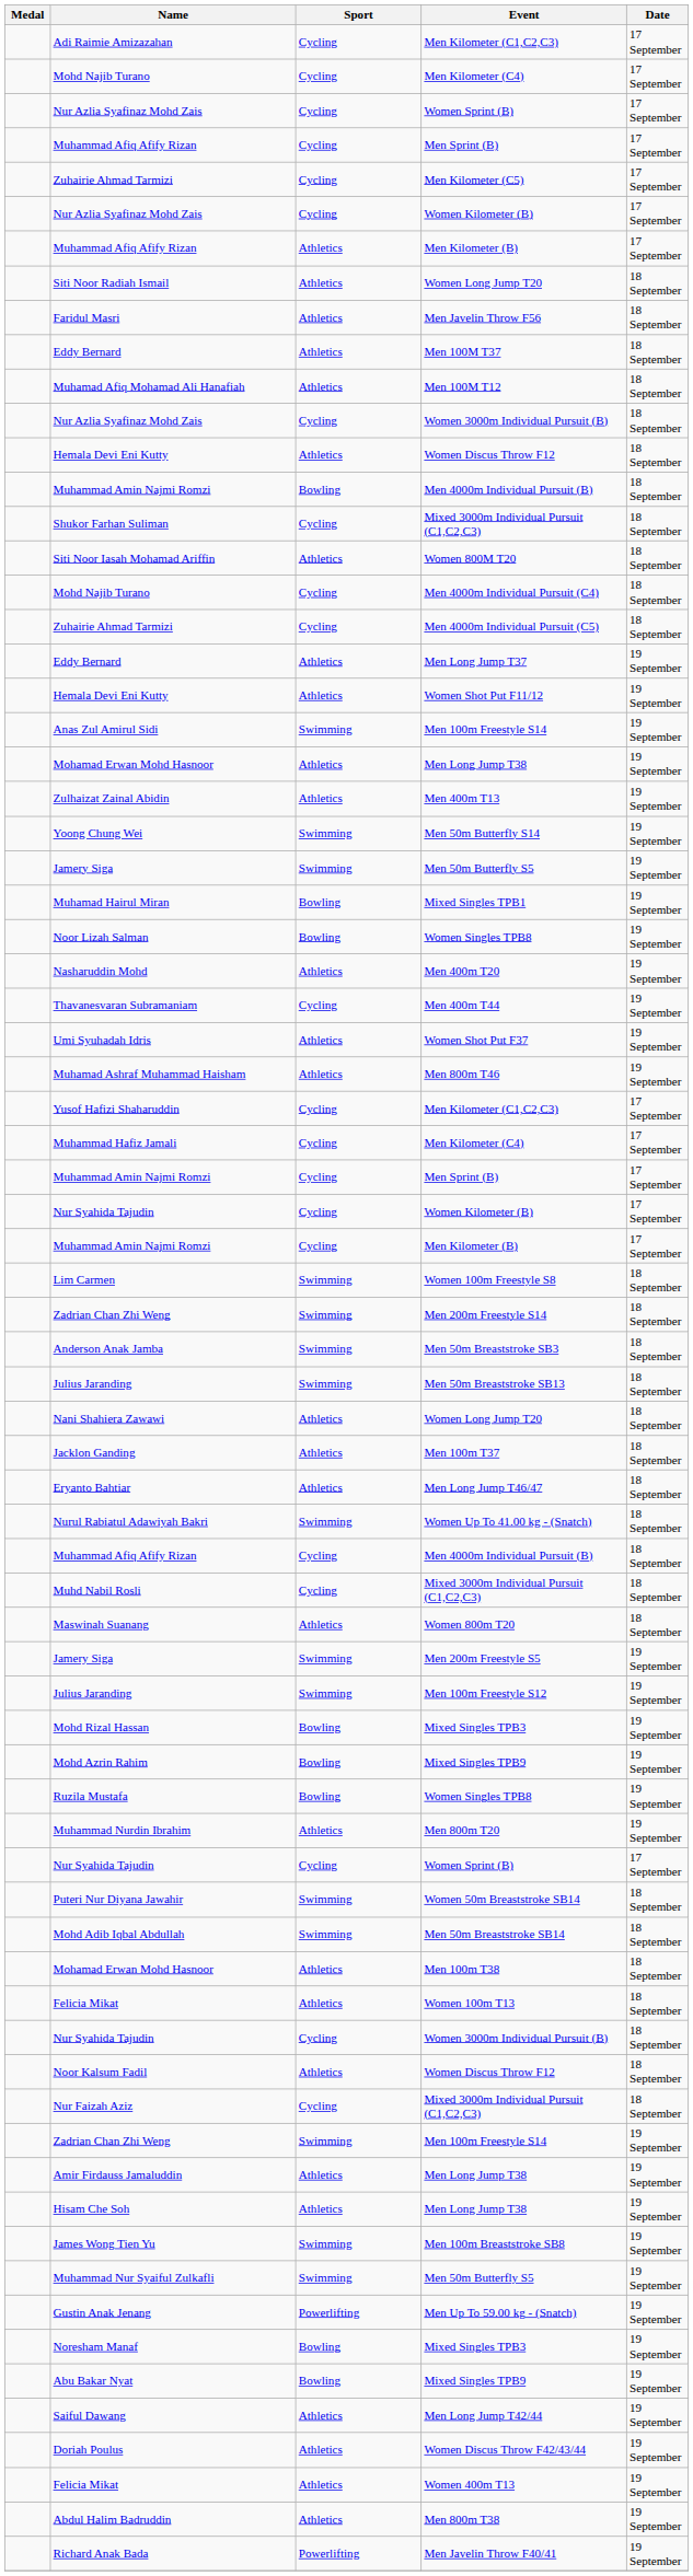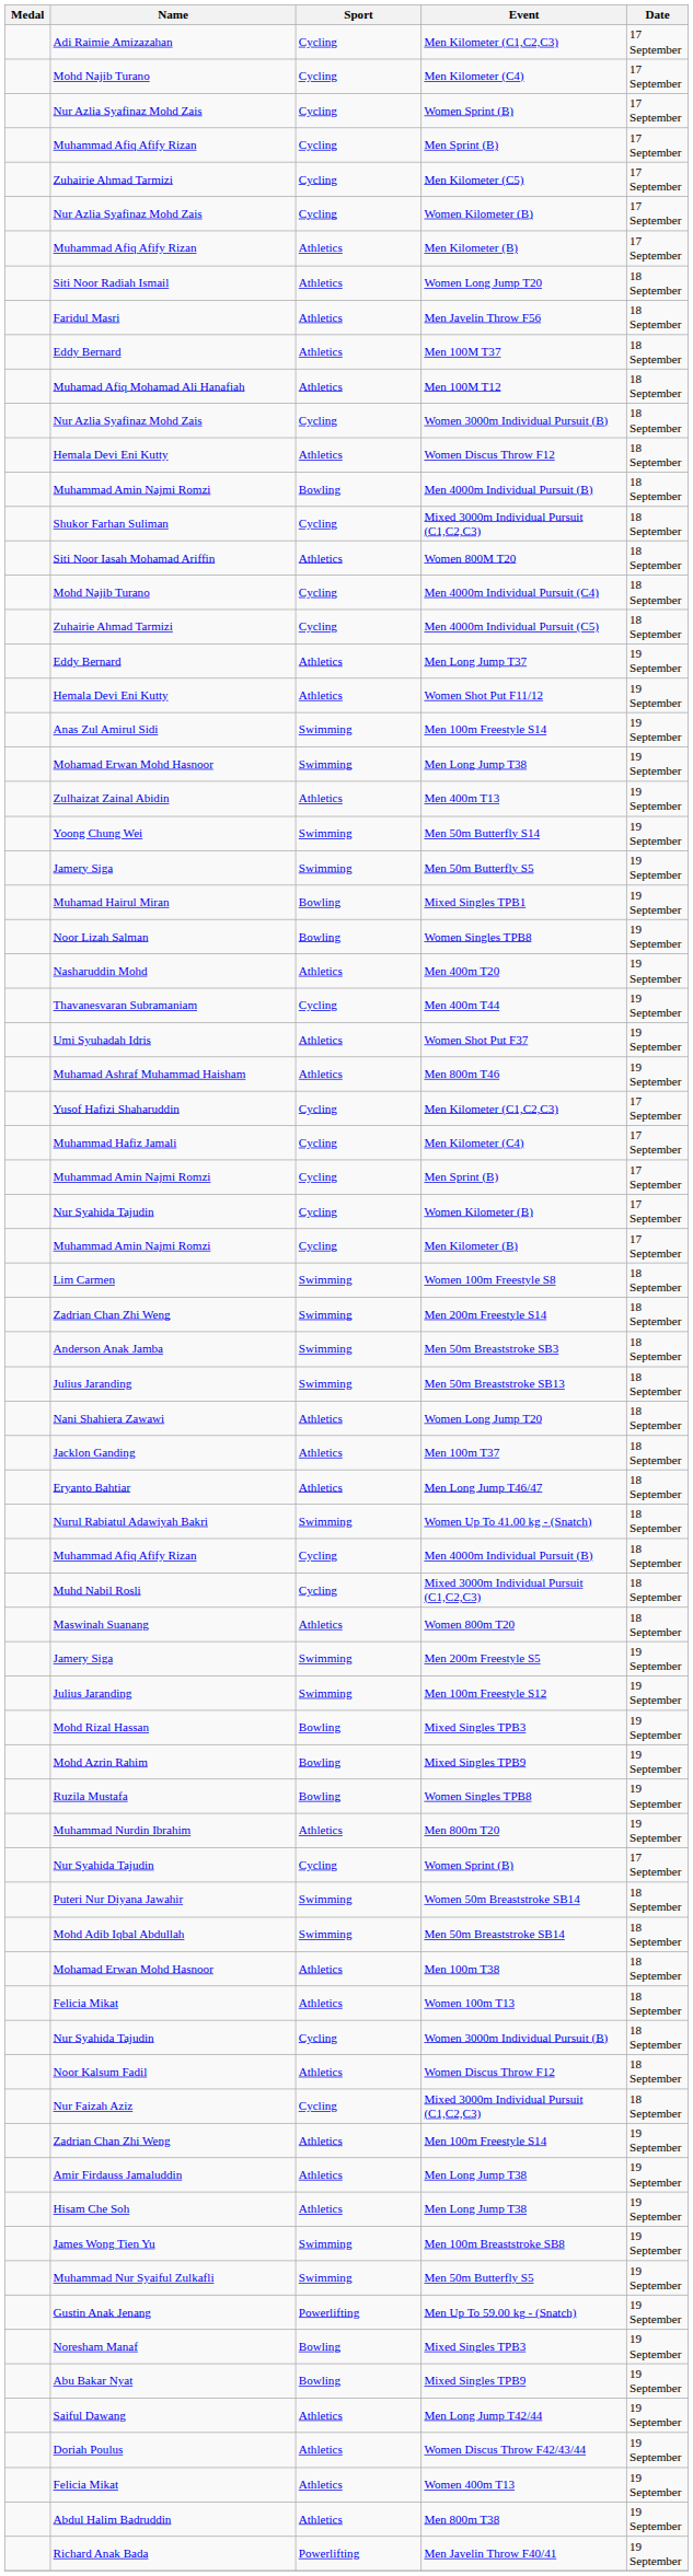 <table class="wikitable sortable" style="font-size:95%">
 <tr>
 <th width="50">Medal</th>
 <th width="300">Name</th>
 <th width="150">Sport</th>
 <th width="250">Event</th>
 <th width="70">Date</th>
 </tr>
 <tr>
 <td></td>
 <td><a href='#'>Adi Raimie Amizazahan</a></td>
 <td><a href='#'>Cycling</a></td>
 <td><a href='#'>Men Kilometer (C1,C2,C3)</a></td>
 <td>17 September</td>
 </tr>
 <tr>
 <td></td>
 <td><a href='#'>Mohd Najib Turano</a></td>
 <td><a href='#'>Cycling</a></td>
 <td><a href='#'>Men Kilometer (C4)</a></td>
 <td>17 September</td>
 </tr>
 <tr>
 <td></td>
 <td><a href='#'>Nur Azlia Syafinaz Mohd Zais</a></td>
 <td><a href='#'>Cycling</a></td>
 <td><a href='#'>Women Sprint (B)</a></td>
 <td>17 September</td>
 </tr>
 <tr>
 <td></td>
 <td><a href='#'>Muhammad Afiq Afify Rizan</a></td>
 <td><a href='#'>Cycling</a></td>
 <td><a href='#'>Men Sprint (B)</a></td>
 <td>17 September</td>
 </tr>
 <tr>
 <td></td>
 <td><a href='#'>Zuhairie Ahmad Tarmizi</a></td>
 <td><a href='#'>Cycling</a></td>
 <td><a href='#'>Men Kilometer (C5)</a></td>
 <td>17 September</td>
 </tr>
 <tr>
 <td></td>
 <td><a href='#'>Nur Azlia Syafinaz Mohd Zais</a></td>
 <td><a href='#'>Cycling</a></td>
 <td><a href='#'>Women Kilometer (B)</a></td>
 <td>17 September</td>
 </tr>
 <tr>
 <td></td>
 <td><a href='#'>Muhammad Afiq Afify Rizan</a></td>
 <td><a href='#'>Athletics</a></td>
 <td><a href='#'>Men Kilometer (B)</a></td>
 <td>17 September</td>
 </tr>
 <tr>
 <td></td>
 <td><a href='#'>Siti Noor Radiah Ismail</a></td>
 <td><a href='#'>Athletics</a></td>
 <td><a href='#'>Women Long Jump T20</a></td>
 <td>18 September</td>
 </tr>
 <tr>
 <td></td>
 <td><a href='#'>Faridul Masri</a></td>
 <td><a href='#'>Athletics</a></td>
 <td><a href='#'>Men Javelin Throw F56</a></td>
 <td>18 September</td>
 </tr>
 <tr>
 <td></td>
 <td><a href='#'>Eddy Bernard</a></td>
 <td><a href='#'>Athletics</a></td>
 <td><a href='#'>Men 100M T37</a></td>
 <td>18 September</td>
 </tr>
 <tr>
 <td></td>
 <td><a href='#'>Muhamad Afiq Mohamad Ali Hanafiah</a></td>
 <td><a href='#'>Athletics</a></td>
 <td><a href='#'>Men 100M T12</a></td>
 <td>18 September</td>
 </tr>
 <tr>
 <td></td>
 <td><a href='#'>Nur Azlia Syafinaz Mohd Zais</a></td>
 <td><a href='#'>Cycling</a></td>
 <td><a href='#'>Women 3000m Individual Pursuit (B)</a></td>
 <td>18 September</td>
 </tr>
 <tr>
 <td></td>
 <td><a href='#'>Hemala Devi Eni Kutty</a></td>
 <td><a href='#'>Athletics</a></td>
 <td><a href='#'>Women Discus Throw F12</a></td>
 <td>18 September</td>
 </tr>
 <tr>
 <td></td>
 <td><a href='#'>Muhammad Amin Najmi Romzi</a></td>
 <td><a href='#'>Bowling</a></td>
 <td><a href='#'>Men 4000m Individual Pursuit (B)</a></td>
 <td>18 September</td>
 </tr>
 <tr>
 <td></td>
 <td><a href='#'>Shukor Farhan Suliman</a></td>
 <td><a href='#'>Cycling</a></td>
 <td><a href='#'>Mixed 3000m Individual Pursuit (C1,C2,C3)</a></td>
 <td>18 September</td>
 </tr>
 <tr>
 <td></td>
 <td><a href='#'>Siti Noor Iasah Mohamad Ariffin</a></td>
 <td><a href='#'>Athletics</a></td>
 <td><a href='#'>Women 800M T20</a></td>
 <td>18 September</td>
 </tr>
 <tr>
 <td></td>
 <td><a href='#'>Mohd Najib Turano</a></td>
 <td><a href='#'>Cycling</a></td>
 <td><a href='#'>Men 4000m Individual Pursuit (C4)</a></td>
 <td>18 September</td>
 </tr>
 <tr>
 <td></td>
 <td><a href='#'>Zuhairie Ahmad Tarmizi</a></td>
 <td><a href='#'>Cycling</a></td>
 <td><a href='#'>Men 4000m Individual Pursuit (C5)</a></td>
 <td>18 September</td>
 </tr>
 <tr>
 <td></td>
 <td><a href='#'>Eddy Bernard</a></td>
 <td><a href='#'>Athletics</a></td>
 <td><a href='#'>Men Long Jump T37</a></td>
 <td>19 September</td>
 </tr>
 <tr>
 <td></td>
 <td><a href='#'>Hemala Devi Eni Kutty</a></td>
 <td><a href='#'>Athletics</a></td>
 <td><a href='#'>Women Shot Put F11/12</a></td>
 <td>19 September</td>
 </tr>
 <tr>
 <td></td>
 <td><a href='#'>Anas Zul Amirul Sidi</a></td>
 <td><a href='#'>Swimming</a></td>
 <td><a href='#'>Men 100m Freestyle S14</a></td>
 <td>19 September</td>
 </tr>
 <tr>
 <td></td>
 <td><a href='#'>Mohamad Erwan Mohd Hasnoor</a></td>
-<td><a href='#'>Athletics</a></td>
+<td><a href='#'>Swimming</a></td>
 <td><a href='#'>Men Long Jump T38</a></td>
 <td>19 September</td>
 </tr>
 <tr>
 <td></td>
 <td><a href='#'>Zulhaizat Zainal Abidin</a></td>
 <td><a href='#'>Athletics</a></td>
 <td><a href='#'>Men 400m T13</a></td>
 <td>19 September</td>
 </tr>
 <tr>
 <td></td>
 <td><a href='#'>Yoong Chung Wei</a></td>
 <td><a href='#'>Swimming</a></td>
 <td><a href='#'>Men 50m Butterfly S14</a></td>
 <td>19 September</td>
 </tr>
 <tr>
 <td></td>
 <td><a href='#'>Jamery Siga</a></td>
 <td><a href='#'>Swimming</a></td>
 <td><a href='#'>Men 50m Butterfly S5</a></td>
 <td>19 September</td>
 </tr>
 <tr>
 <td></td>
 <td><a href='#'>Muhamad Hairul Miran</a></td>
 <td><a href='#'>Bowling</a></td>
 <td><a href='#'>Mixed Singles TPB1</a></td>
 <td>19 September</td>
 </tr>
 <tr>
 <td></td>
 <td><a href='#'>Noor Lizah Salman</a></td>
 <td><a href='#'>Bowling</a></td>
 <td><a href='#'>Women Singles TPB8</a></td>
 <td>19 September</td>
 </tr>
 <tr>
 <td></td>
 <td><a href='#'>Nasharuddin Mohd</a></td>
 <td><a href='#'>Athletics</a></td>
 <td><a href='#'>Men 400m T20</a></td>
 <td>19 September</td>
 </tr>
 <tr>
 <td></td>
 <td><a href='#'>Thavanesvaran Subramaniam</a></td>
 <td><a href='#'>Cycling</a></td>
 <td><a href='#'>Men 400m T44</a></td>
 <td>19 September</td>
 </tr>
 <tr>
 <td></td>
 <td><a href='#'>Umi Syuhadah Idris</a></td>
 <td><a href='#'>Athletics</a></td>
 <td><a href='#'>Women Shot Put F37</a></td>
 <td>19 September</td>
 </tr>
 <tr>
 <td></td>
 <td><a href='#'>Muhamad Ashraf Muhammad Haisham</a></td>
 <td><a href='#'>Athletics</a></td>
 <td><a href='#'>Men 800m T46</a></td>
 <td>19 September</td>
 </tr>
 <tr>
 <td></td>
 <td><a href='#'>Yusof Hafizi Shaharuddin</a></td>
 <td><a href='#'>Cycling</a></td>
 <td><a href='#'>Men Kilometer (C1,C2,C3)</a></td>
 <td>17 September</td>
 </tr>
 <tr>
 <td></td>
 <td><a href='#'>Muhammad Hafiz Jamali</a></td>
 <td><a href='#'>Cycling</a></td>
 <td><a href='#'>Men Kilometer (C4)</a></td>
 <td>17 September</td>
 </tr>
 <tr>
 <td></td>
 <td><a href='#'>Muhammad Amin Najmi Romzi</a></td>
 <td><a href='#'>Cycling</a></td>
 <td><a href='#'>Men Sprint (B)</a></td>
 <td>17 September</td>
 </tr>
 <tr>
 <td></td>
 <td><a href='#'>Nur Syahida Tajudin</a></td>
 <td><a href='#'>Cycling</a></td>
 <td><a href='#'>Women Kilometer (B)</a></td>
 <td>17 September</td>
 </tr>
 <tr>
 <td></td>
 <td><a href='#'>Muhammad Amin Najmi Romzi</a></td>
 <td><a href='#'>Cycling</a></td>
 <td><a href='#'>Men Kilometer (B)</a></td>
 <td>17 September</td>
 </tr>
 <tr>
 <td></td>
 <td><a href='#'>Lim Carmen</a></td>
 <td><a href='#'>Swimming</a></td>
 <td><a href='#'>Women 100m Freestyle S8</a></td>
 <td>18 September</td>
 </tr>
 <tr>
 <td></td>
 <td><a href='#'>Zadrian Chan Zhi Weng</a></td>
 <td><a href='#'>Swimming</a></td>
 <td><a href='#'>Men 200m Freestyle S14</a></td>
 <td>18 September</td>
 </tr>
 <tr>
 <td></td>
 <td><a href='#'>Anderson Anak Jamba</a></td>
 <td><a href='#'>Swimming</a></td>
 <td><a href='#'>Men 50m Breaststroke SB3</a></td>
 <td>18 September</td>
 </tr>
 <tr>
 <td></td>
 <td><a href='#'>Julius Jaranding</a></td>
 <td><a href='#'>Swimming</a></td>
 <td><a href='#'>Men 50m Breaststroke SB13</a></td>
 <td>18 September</td>
 </tr>
 <tr>
 <td></td>
 <td><a href='#'>Nani Shahiera Zawawi</a></td>
 <td><a href='#'>Athletics</a></td>
 <td><a href='#'>Women Long Jump T20</a></td>
 <td>18 September</td>
 </tr>
 <tr>
 <td></td>
 <td><a href='#'>Jacklon Ganding</a></td>
 <td><a href='#'>Athletics</a></td>
 <td><a href='#'>Men 100m T37</a></td>
 <td>18 September</td>
 </tr>
 <tr>
 <td></td>
 <td><a href='#'>Eryanto Bahtiar</a></td>
 <td><a href='#'>Athletics</a></td>
 <td><a href='#'>Men Long Jump T46/47</a></td>
 <td>18 September</td>
 </tr>
 <tr>
 <td></td>
 <td><a href='#'>Nurul Rabiatul Adawiyah Bakri</a></td>
 <td><a href='#'>Swimming</a></td>
 <td><a href='#'>Women Up To 41.00 kg - (Snatch)</a></td>
 <td>18 September</td>
 </tr>
 <tr>
 <td></td>
 <td><a href='#'>Muhammad Afiq Afify Rizan</a></td>
 <td><a href='#'>Cycling</a></td>
 <td><a href='#'>Men 4000m Individual Pursuit (B)</a></td>
 <td>18 September</td>
 </tr>
 <tr>
 <td></td>
 <td><a href='#'>Muhd Nabil Rosli</a></td>
 <td><a href='#'>Cycling</a></td>
 <td><a href='#'>Mixed 3000m Individual Pursuit (C1,C2,C3)</a></td>
 <td>18 September</td>
 </tr>
 <tr>
 <td></td>
 <td><a href='#'>Maswinah Suanang</a></td>
 <td><a href='#'>Athletics</a></td>
 <td><a href='#'>Women 800m T20</a></td>
 <td>18 September</td>
 </tr>
 <tr>
 <td></td>
 <td><a href='#'>Jamery Siga</a></td>
 <td><a href='#'>Swimming</a></td>
 <td><a href='#'>Men 200m Freestyle S5</a></td>
 <td>19 September</td>
 </tr>
 <tr>
 <td></td>
 <td><a href='#'>Julius Jaranding</a></td>
 <td><a href='#'>Swimming</a></td>
 <td><a href='#'>Men 100m Freestyle S12</a></td>
 <td>19 September</td>
 </tr>
 <tr>
 <td></td>
 <td><a href='#'>Mohd Rizal Hassan</a></td>
 <td><a href='#'>Bowling</a></td>
 <td><a href='#'>Mixed Singles TPB3</a></td>
 <td>19 September</td>
 </tr>
 <tr>
 <td></td>
 <td><a href='#'>Mohd Azrin Rahim</a></td>
 <td><a href='#'>Bowling</a></td>
 <td><a href='#'>Mixed Singles TPB9</a></td>
 <td>19 September</td>
 </tr>
 <tr>
 <td></td>
 <td><a href='#'>Ruzila Mustafa</a></td>
 <td><a href='#'>Bowling</a></td>
 <td><a href='#'>Women Singles TPB8</a></td>
 <td>19 September</td>
 </tr>
 <tr>
 <td></td>
 <td><a href='#'>Muhammad Nurdin Ibrahim</a></td>
 <td><a href='#'>Athletics</a></td>
 <td><a href='#'>Men 800m T20</a></td>
 <td>19 September</td>
 </tr>
 <tr>
 <td></td>
 <td><a href='#'>Nur Syahida Tajudin</a></td>
 <td><a href='#'>Cycling</a></td>
 <td><a href='#'>Women Sprint (B)</a></td>
 <td>17 September</td>
 </tr>
 <tr>
 <td></td>
 <td><a href='#'>Puteri Nur Diyana Jawahir</a></td>
 <td><a href='#'>Swimming</a></td>
 <td><a href='#'>Women 50m Breaststroke SB14</a></td>
 <td>18 September</td>
 </tr>
 <tr>
 <td></td>
 <td><a href='#'>Mohd Adib Iqbal Abdullah</a></td>
 <td><a href='#'>Swimming</a></td>
 <td><a href='#'>Men 50m Breaststroke SB14</a></td>
 <td>18 September</td>
 </tr>
 <tr>
 <td></td>
 <td><a href='#'>Mohamad Erwan Mohd Hasnoor</a></td>
 <td><a href='#'>Athletics</a></td>
 <td><a href='#'>Men 100m T38</a></td>
 <td>18 September</td>
 </tr>
 <tr>
 <td></td>
 <td><a href='#'>Felicia Mikat</a></td>
 <td><a href='#'>Athletics</a></td>
 <td><a href='#'>Women 100m T13</a></td>
 <td>18 September</td>
 </tr>
 <tr>
 <td></td>
 <td><a href='#'>Nur Syahida Tajudin</a></td>
 <td><a href='#'>Cycling</a></td>
 <td><a href='#'>Women 3000m Individual Pursuit (B)</a></td>
 <td>18 September</td>
 </tr>
 <tr>
 <td></td>
 <td><a href='#'>Noor Kalsum Fadil</a></td>
 <td><a href='#'>Athletics</a></td>
 <td><a href='#'>Women Discus Throw F12</a></td>
 <td>18 September</td>
 </tr>
 <tr>
 <td></td>
 <td><a href='#'>Nur Faizah Aziz</a></td>
 <td><a href='#'>Cycling</a></td>
 <td><a href='#'>Mixed 3000m Individual Pursuit (C1,C2,C3)</a></td>
 <td>18 September</td>
 </tr>
 <tr>
 <td></td>
 <td><a href='#'>Zadrian Chan Zhi Weng</a></td>
-<td><a href='#'>Swimming</a></td>
+<td><a href='#'>Athletics</a></td>
 <td><a href='#'>Men 100m Freestyle S14</a></td>
 <td>19 September</td>
 </tr>
 <tr>
 <td></td>
 <td><a href='#'>Amir Firdauss Jamaluddin</a></td>
 <td><a href='#'>Athletics</a></td>
 <td><a href='#'>Men Long Jump T38</a></td>
 <td>19 September</td>
 </tr>
 <tr>
 <td></td>
 <td><a href='#'>Hisam Che Soh</a></td>
 <td><a href='#'>Athletics</a></td>
 <td><a href='#'>Men Long Jump T38</a></td>
 <td>19 September</td>
 </tr>
 <tr>
 <td></td>
 <td><a href='#'>James Wong Tien Yu</a></td>
 <td><a href='#'>Swimming</a></td>
 <td><a href='#'>Men 100m Breaststroke SB8</a></td>
 <td>19 September</td>
 </tr>
 <tr>
 <td></td>
 <td><a href='#'>Muhammad Nur Syaiful Zulkafli</a></td>
 <td><a href='#'>Swimming</a></td>
 <td><a href='#'>Men 50m Butterfly S5</a></td>
 <td>19 September</td>
 </tr>
 <tr>
 <td></td>
 <td><a href='#'>Gustin Anak Jenang</a></td>
 <td><a href='#'>Powerlifting</a></td>
 <td><a href='#'>Men Up To 59.00 kg - (Snatch)</a></td>
 <td>19 September</td>
 </tr>
 <tr>
 <td></td>
 <td><a href='#'>Noresham Manaf</a></td>
 <td><a href='#'>Bowling</a></td>
 <td><a href='#'>Mixed Singles TPB3</a></td>
 <td>19 September</td>
 </tr>
 <tr>
 <td></td>
 <td><a href='#'>Abu Bakar Nyat</a></td>
 <td><a href='#'>Bowling</a></td>
 <td><a href='#'>Mixed Singles TPB9</a></td>
 <td>19 September</td>
 </tr>
 <tr>
 <td></td>
 <td><a href='#'>Saiful Dawang</a></td>
 <td><a href='#'>Athletics</a></td>
 <td><a href='#'>Men Long Jump T42/44</a></td>
 <td>19 September</td>
 </tr>
 <tr>
 <td></td>
 <td><a href='#'>Doriah Poulus</a></td>
 <td><a href='#'>Athletics</a></td>
 <td><a href='#'>Women Discus Throw F42/43/44</a></td>
 <td>19 September</td>
 </tr>
 <tr>
 <td></td>
 <td><a href='#'>Felicia Mikat</a></td>
 <td><a href='#'>Athletics</a></td>
 <td><a href='#'>Women 400m T13</a></td>
 <td>19 September</td>
 </tr>
 <tr>
 <td></td>
 <td><a href='#'>Abdul Halim Badruddin</a></td>
 <td><a href='#'>Athletics</a></td>
 <td><a href='#'>Men 800m T38</a></td>
 <td>19 September</td>
 </tr>
 <tr>
 <td></td>
 <td><a href='#'>Richard Anak Bada</a></td>
 <td><a href='#'>Powerlifting</a></td>
 <td><a href='#'>Men Javelin Throw F40/41</a></td>
 <td>19 September</td>
 </tr>
 <tr>
 </tr>
 </table>
